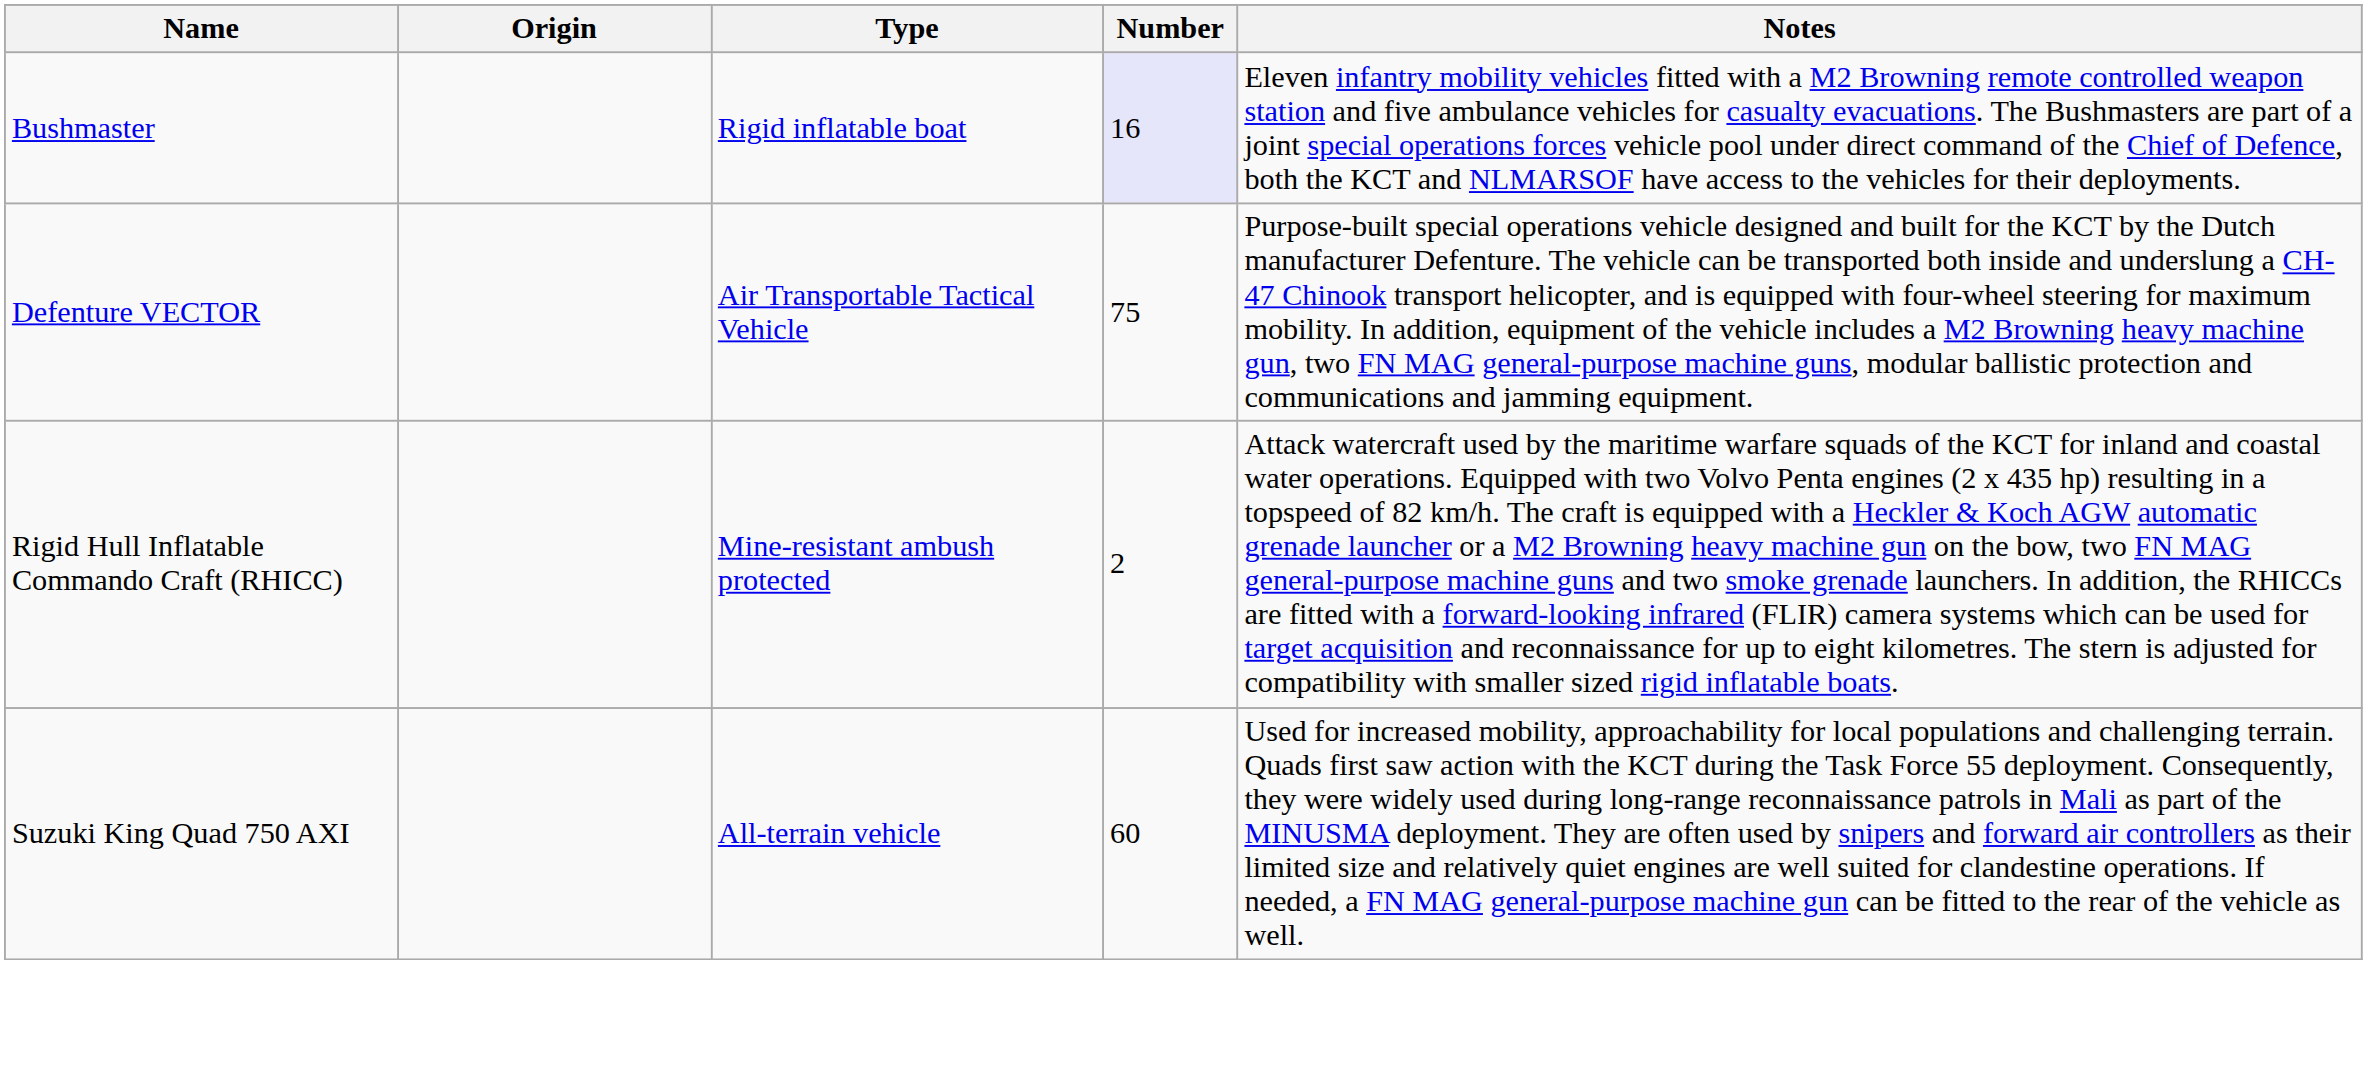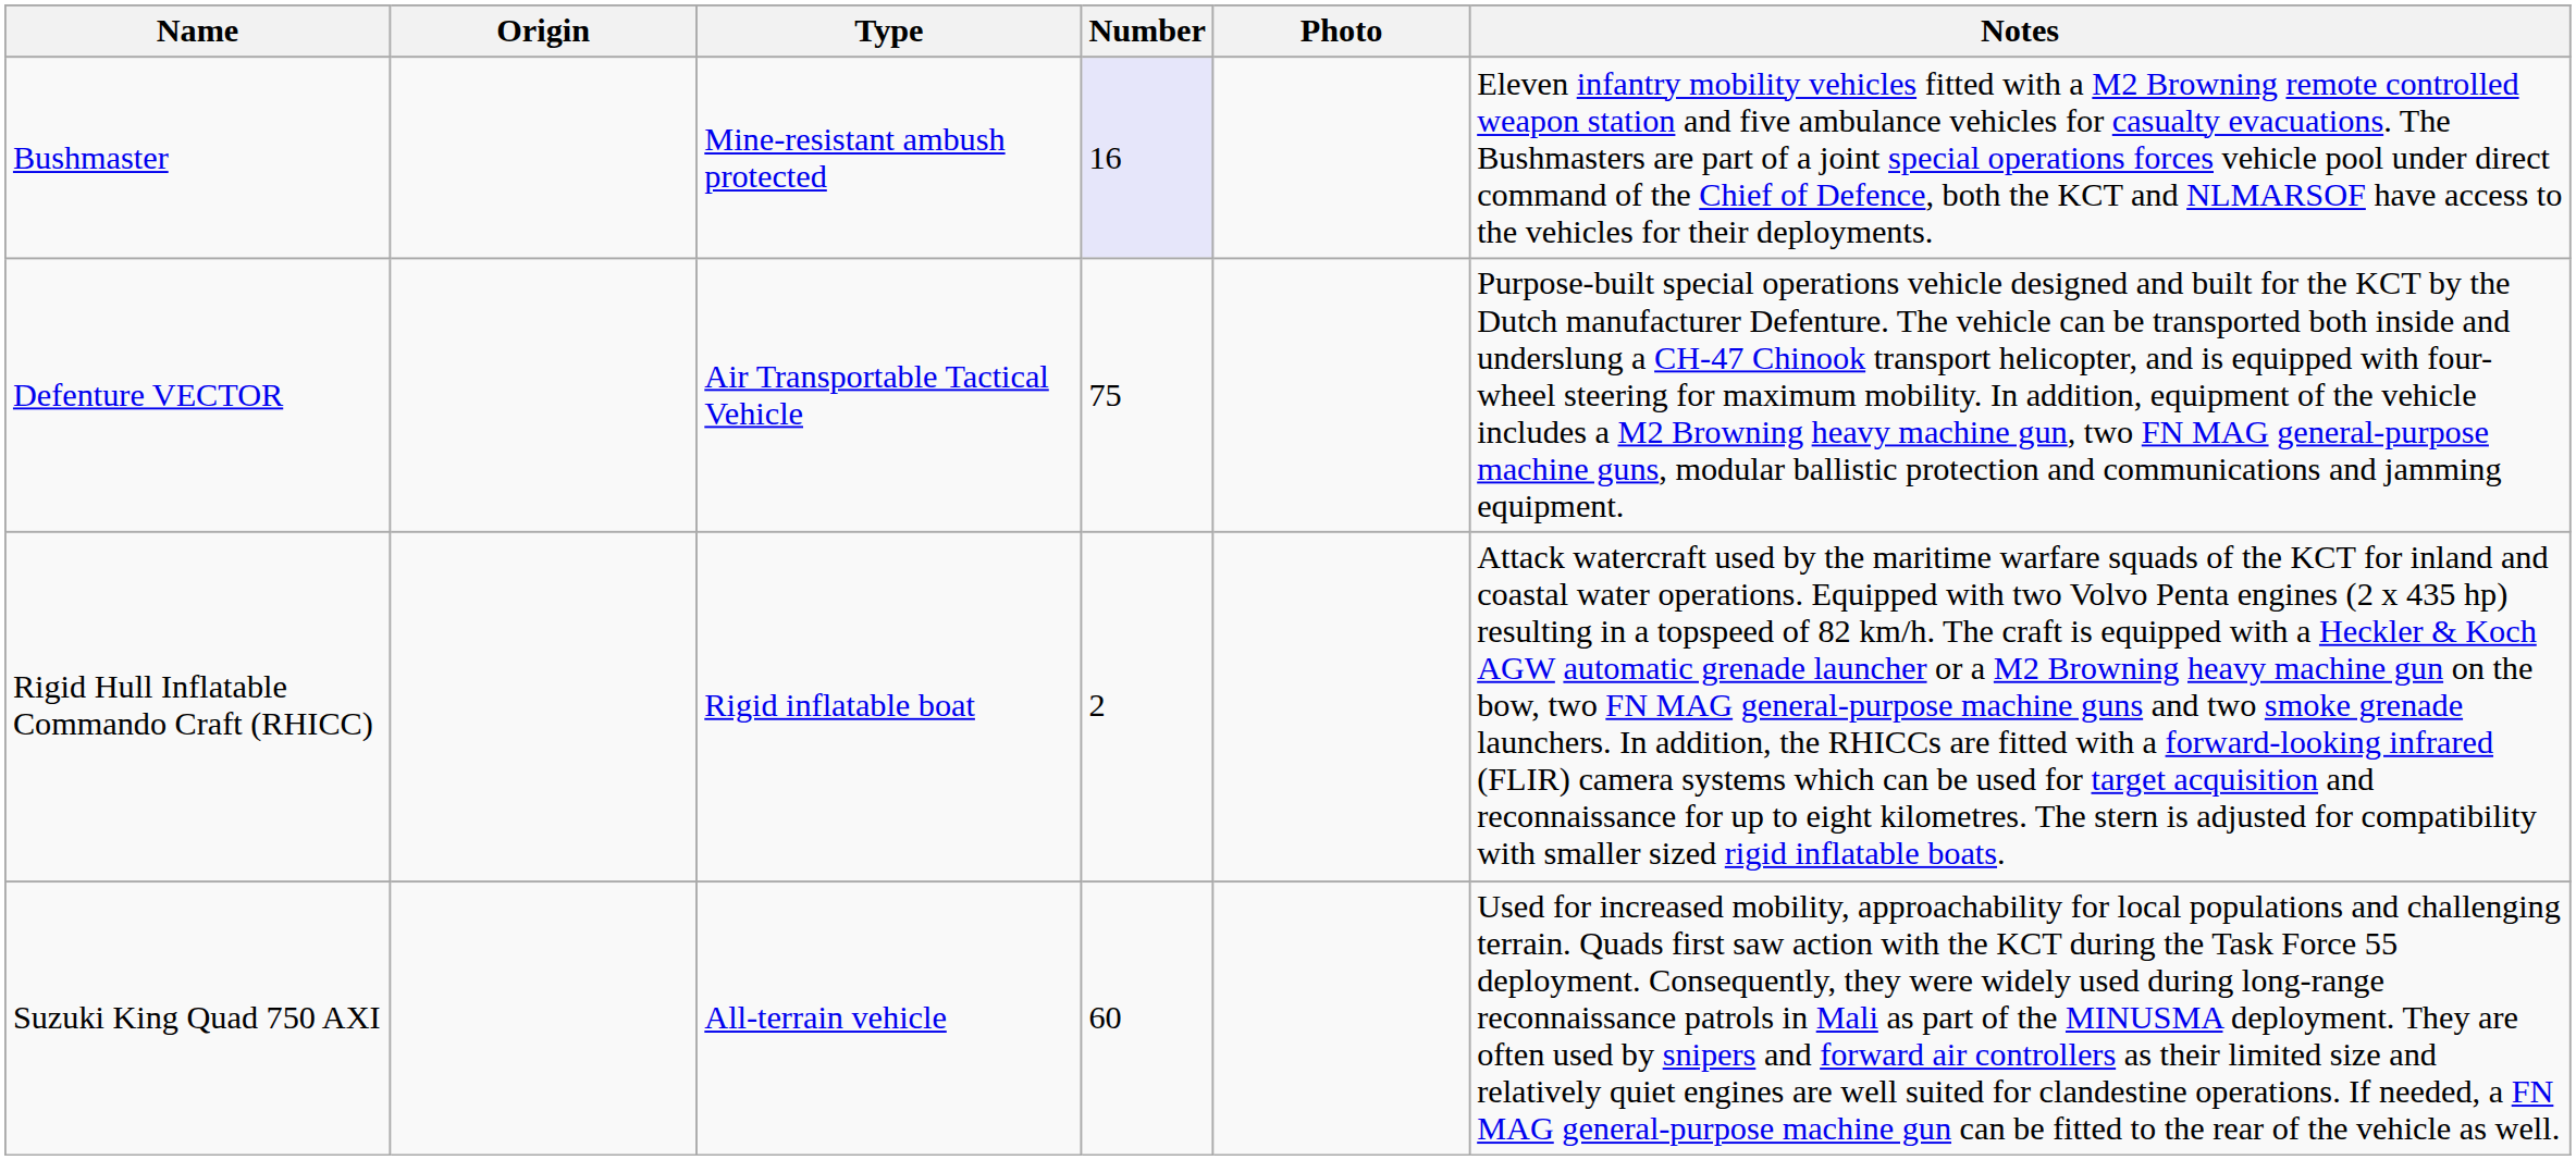 <table class="wikitable">
 <tr>
 <th scope="col" style="width: 15%;">Name</th>
 <th scope="col" style="width: 12%;">Origin</th>
 <th scope="col" style="width: 15%;">Type</th>
 <th scope="col" style="width: 5%;">Number</th>
+<th scope="col" style="width: 10%;">Photo</th>
 <th scope="col" style="width: 43%;">Notes</th>
 </tr>
 <tr>
 <td><a href='#'>Bushmaster</a></td>
 <td></td>
-<td><a href='#'>Rigid inflatable boat</a></td>
+<td><a href='#'>Mine-resistant ambush protected</a></td>
 <td style="background: lavender;">16</td>
+<td></td>
 <td>Eleven <a href='#'>infantry mobility vehicles</a> fitted with a <a href='#'>M2 Browning</a> <a href='#'>remote controlled weapon station</a> and five ambulance vehicles for <a href='#'>casualty evacuations</a>. The Bushmasters are part of a joint <a href='#'>special operations forces</a> vehicle pool under direct command of the <a href='#'>Chief of Defence</a>, both the KCT and <a href='#'>NLMARSOF</a> have access to the vehicles for their deployments.</td>
 </tr>
 <tr>
 <td><a href='#'>Defenture VECTOR</a></td>
 <td></td>
 <td><a href='#'>Air Transportable Tactical Vehicle</a></td>
 <td>75</td>
+<td></td>
 <td>Purpose-built special operations vehicle designed and built for the KCT by the Dutch manufacturer Defenture. The vehicle can be transported both inside and underslung a <a href='#'>CH-47 Chinook</a> transport helicopter, and is equipped with four-wheel steering for maximum mobility. In addition, equipment of the vehicle includes a <a href='#'>M2 Browning</a> <a href='#'>heavy machine gun</a>, two <a href='#'>FN MAG</a> <a href='#'>general-purpose machine guns</a>, modular ballistic protection and communications and jamming equipment.</td>
 </tr>
 <tr>
 <td>Rigid Hull Inflatable Commando Craft (RHICC)</td>
 <td><br></td>
-<td><a href='#'>Mine-resistant ambush protected</a></td>
+<td><a href='#'>Rigid inflatable boat</a></td>
 <td>2</td>
+<td></td>
 <td>Attack watercraft used by the maritime warfare squads of the KCT for inland and coastal water operations. Equipped with two Volvo Penta engines (2 x 435 hp) resulting in a topspeed of 82 km/h. The craft is equipped with a <a href='#'>Heckler & Koch AGW</a> <a href='#'>automatic grenade launcher</a> or a <a href='#'>M2 Browning</a> <a href='#'>heavy machine gun</a> on the bow, two <a href='#'>FN MAG</a> <a href='#'>general-purpose machine guns</a> and two <a href='#'>smoke grenade</a> launchers. In addition, the RHICCs are fitted with a <a href='#'>forward-looking infrared</a> (FLIR) camera systems which can be used for <a href='#'>target acquisition</a> and reconnaissance for up to eight kilometres. The stern is adjusted for compatibility with smaller sized <a href='#'>rigid inflatable boats</a>.</td>
 </tr>
 <tr>
 <td>Suzuki King Quad 750 AXI</td>
 <td></td>
 <td><a href='#'>All-terrain vehicle</a></td>
 <td>60</td>
+<td></td>
 <td>Used for increased mobility, approachability for local populations and challenging terrain. Quads first saw action with the KCT during the Task Force 55 deployment. Consequently, they were widely used during long-range reconnaissance patrols in <a href='#'>Mali</a> as part of the <a href='#'>MINUSMA</a> deployment. They are often used by <a href='#'>snipers</a> and <a href='#'>forward air controllers</a> as their limited size and relatively quiet engines are well suited for clandestine operations. If needed, a <a href='#'>FN MAG</a> <a href='#'>general-purpose machine gun</a> can be fitted to the rear of the vehicle as well.</td>
 </tr>
 </table>
